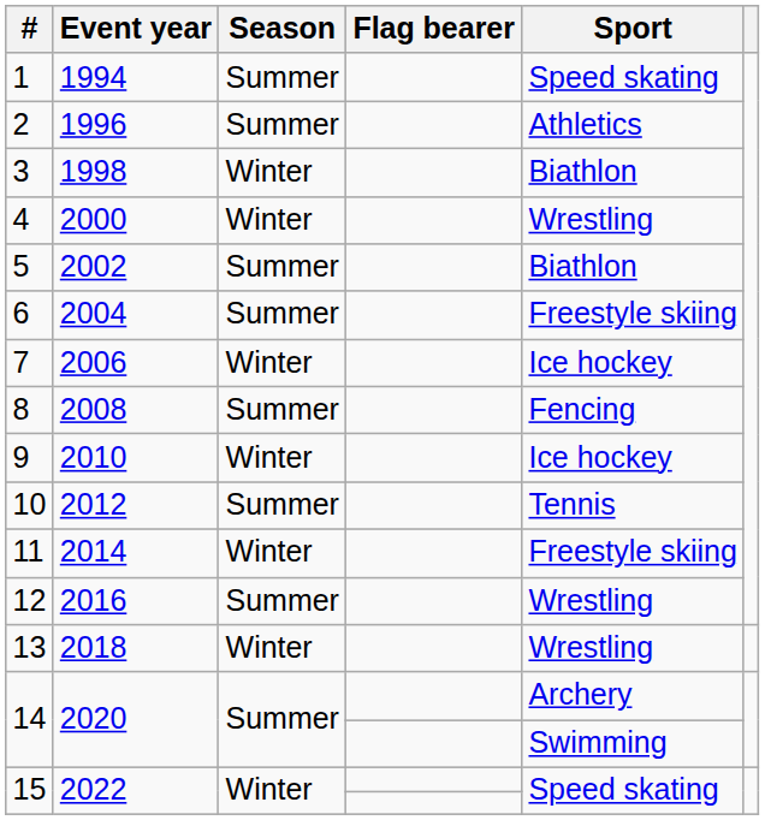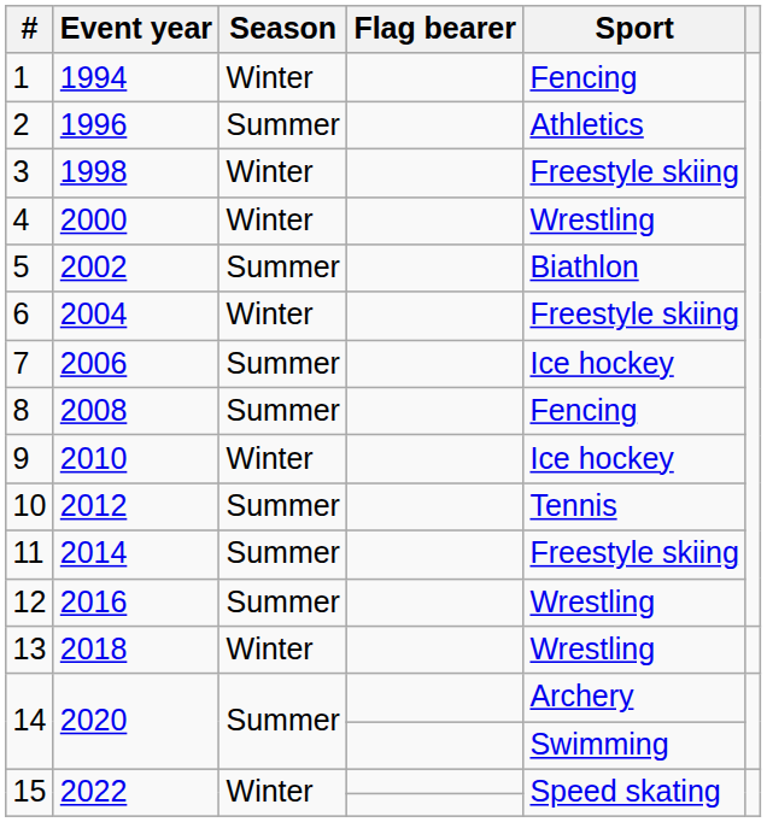 <table class="wikitable sortable">
 <tr>
 <th>#</th>
 <th>Event year</th>
 <th>Season</th>
 <th>Flag bearer</th>
 <th>Sport</th>
 <th></th>
 </tr>
 <tr>
 <td>1</td>
 <td><a href='#'>1994</a></td>
-<td>Summer</td>
+<td>Winter</td>
 <td></td>
-<td><a href='#'>Speed skating</a></td>
+<td><a href='#'>Fencing</a></td>
 <td rowspan=12></td>
 </tr>
 <tr>
 <td>2</td>
 <td><a href='#'>1996</a></td>
 <td>Summer</td>
 <td></td>
 <td><a href='#'>Athletics</a></td>
 </tr>
 <tr>
 <td>3</td>
 <td><a href='#'>1998</a></td>
 <td>Winter</td>
 <td></td>
-<td><a href='#'>Biathlon</a></td>
+<td><a href='#'>Freestyle skiing</a></td>
 </tr>
 <tr>
 <td>4</td>
 <td><a href='#'>2000</a></td>
 <td>Winter</td>
 <td></td>
 <td><a href='#'>Wrestling</a></td>
 </tr>
 <tr>
 <td>5</td>
 <td><a href='#'>2002</a></td>
 <td>Summer</td>
 <td></td>
 <td><a href='#'>Biathlon</a></td>
 </tr>
 <tr>
 <td>6</td>
 <td><a href='#'>2004</a></td>
-<td>Summer</td>
+<td>Winter</td>
 <td></td>
 <td><a href='#'>Freestyle skiing</a></td>
 </tr>
 <tr>
 <td>7</td>
 <td><a href='#'>2006</a></td>
-<td>Winter</td>
+<td>Summer</td>
 <td></td>
 <td><a href='#'>Ice hockey</a></td>
 </tr>
 <tr>
 <td>8</td>
 <td><a href='#'>2008</a></td>
 <td>Summer</td>
 <td></td>
 <td><a href='#'>Fencing</a></td>
 </tr>
 <tr>
 <td>9</td>
 <td><a href='#'>2010</a></td>
 <td>Winter</td>
 <td></td>
 <td><a href='#'>Ice hockey</a></td>
 </tr>
 <tr>
 <td>10</td>
 <td><a href='#'>2012</a></td>
 <td>Summer</td>
 <td></td>
 <td><a href='#'>Tennis</a></td>
 </tr>
 <tr>
 <td>11</td>
 <td><a href='#'>2014</a></td>
-<td>Winter</td>
+<td>Summer</td>
 <td></td>
 <td><a href='#'>Freestyle skiing</a></td>
 </tr>
 <tr>
 <td>12</td>
 <td><a href='#'>2016</a></td>
 <td>Summer</td>
 <td></td>
 <td><a href='#'>Wrestling</a></td>
 </tr>
 <tr>
 <td>13</td>
 <td><a href='#'>2018</a></td>
 <td>Winter</td>
 <td></td>
 <td><a href='#'>Wrestling</a></td>
 <td></td>
 </tr>
 <tr>
 <td rowspan=2>14</td>
 <td rowspan=2><a href='#'>2020</a></td>
 <td rowspan=2>Summer</td>
 <td></td>
 <td><a href='#'>Archery</a></td>
 <td rowspan=2></td>
 </tr>
 <tr>
 <td></td>
 <td><a href='#'>Swimming</a></td>
 </tr>
 <tr>
 <td rowspan=2>15</td>
 <td rowspan=2><a href='#'>2022</a></td>
 <td rowspan=2>Winter</td>
 <td></td>
 <td rowspan=2><a href='#'>Speed skating</a></td>
 <td rowspan=2></td>
 </tr>
 <tr>
 <td></td>
 </tr>
 </table>
